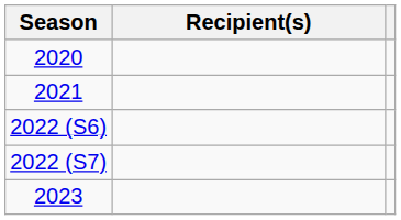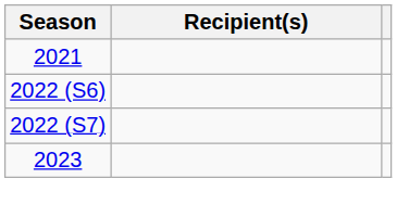 <table class="wikitable sortable" style=text-align:center>
 <tr>
 <th>Season</th>
 <th style=width:12em>Recipient(s)</th>
 <th class=unsortable></th>
-</tr>
-<tr>
-<td><a href='#'>2020</a></td>
-<td align=left><strong></strong></td>
-<td></td>
 </tr>
 <tr>
 <td><a href='#'>2021</a></td>
 <td align=left><strong></strong></td>
 <td></td>
 </tr>
 <tr>
 <td><a href='#'>2022 (S6)</a></td>
 <td align=left><strong></strong></td>
 <td></td>
 </tr>
 <tr>
 <td><a href='#'>2022 (S7)</a></td>
 <td align=left><strong></strong></td>
 <td></td>
 </tr>
 <tr>
 <td><a href='#'>2023</a></td>
 <td align=left><strong></strong></td>
 <td></td>
 </tr>
 </table>
